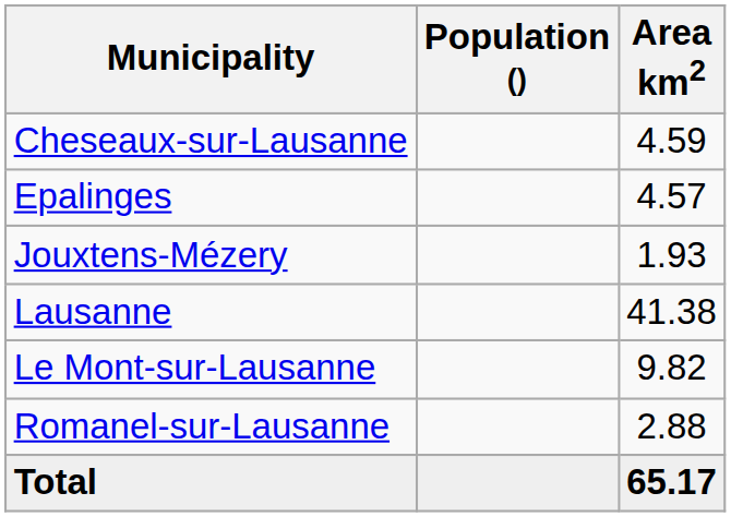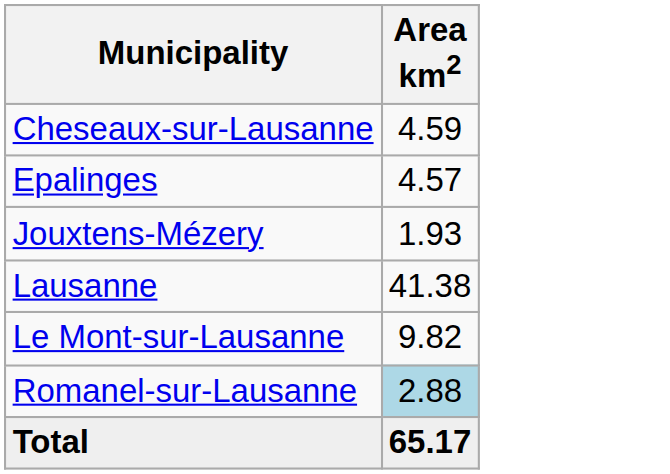 <table class="wikitable">
 <tr>
 <th>Municipality</th>
-<th>Population<br><small>()</small></th>
 <th>Area <br>km<sup>2</sup></th>
 </tr>
 <tr>
 <td><a href='#'>Cheseaux-sur-Lausanne</a></td>
-<td align="center"></td>
 <td align="center">4.59</td>
 </tr>
 <tr>
 <td><a href='#'>Epalinges</a></td>
-<td align="center"></td>
 <td align="center">4.57</td>
 </tr>
 <tr>
 <td><a href='#'>Jouxtens-Mézery</a></td>
-<td align="center"></td>
 <td align="center">1.93</td>
 </tr>
 <tr>
 <td><a href='#'>Lausanne</a></td>
-<td align="center"></td>
 <td align="center">41.38</td>
 </tr>
 <tr>
 <td><a href='#'>Le Mont-sur-Lausanne</a></td>
-<td align="center"></td>
 <td align="center">9.82</td>
 </tr>
 <tr>
 <td><a href='#'>Romanel-sur-Lausanne</a></td>
-<td align="center"></td>
-<td align="center">2.88</td>
+<td align="center" style="background: lightblue;">2.88</td>
 </tr>
 <tr>
 <td bgcolor="#EFEFEF"><strong>Total</strong></td>
-<td bgcolor="#EFEFEF" align="center"></td>
 <td bgcolor="#EFEFEF" align="center"><strong>65.17</strong></td>
 </tr>
 </table>
